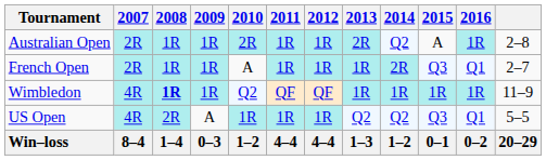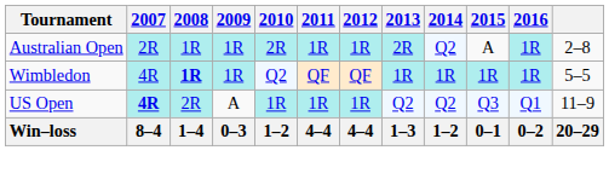 <table class=wikitable style=text-align:center;font-size:97%>
 <tr>
 <th>Tournament</th>
 <th><a href='#'>2007</a></th>
 <th><a href='#'>2008</a></th>
 <th><a href='#'>2009</a></th>
 <th><a href='#'>2010</a></th>
 <th><a href='#'>2011</a></th>
 <th><a href='#'>2012</a></th>
 <th><a href='#'>2013</a></th>
 <th><a href='#'>2014</a></th>
 <th><a href='#'>2015</a></th>
 <th><a href='#'>2016</a></th>
 <th></th>
 </tr>
 <tr>
 <td style="text-align:left;"><a href='#'>Australian Open</a></td>
 <td style="background:#afeeee;"><a href='#'>2R</a></td>
 <td style="background:#afeeee;"><a href='#'>1R</a></td>
 <td style="background:#afeeee;"><a href='#'>1R</a></td>
 <td style="background:#afeeee;"><a href='#'>2R</a></td>
 <td style="background:#afeeee;"><a href='#'>1R</a></td>
 <td style="background:#afeeee;"><a href='#'>1R</a></td>
 <td style="background:#afeeee;"><a href='#'>2R</a></td>
 <td style="background:#f0f8ff;"><a href='#'>Q2</a></td>
 <td>A</td>
 <td style="background:#afeeee;"><a href='#'>1R</a></td>
 <td>2–8</td>
 </tr>
 <tr>
-<td style="text-align:left;"><a href='#'>French Open</a></td>
-<td style="background:#afeeee;"><a href='#'>2R</a></td>
-<td style="background:#afeeee;"><a href='#'>1R</a></td>
-<td style="background:#afeeee;"><a href='#'>1R</a></td>
-<td>A</td>
-<td style="background:#afeeee;"><a href='#'>1R</a></td>
-<td style="background:#afeeee;"><a href='#'>1R</a></td>
-<td style="background:#afeeee;"><a href='#'>1R</a></td>
-<td style="background:#afeeee;"><a href='#'>2R</a></td>
-<td style="background:#f0f8ff;"><a href='#'>Q3</a></td>
-<td style="background:#f0f8ff;"><a href='#'>Q1</a></td>
-<td>2–7</td>
-</tr>
-<tr>
 <td style="text-align:left;"><a href='#'>Wimbledon</a></td>
 <td style="background:#afeeee;"><a href='#'>4R</a></td>
 <td style="background:#afeeee;"><strong><a href='#'>1R</a></strong></td>
 <td style="background:#afeeee;"><a href='#'>1R</a></td>
 <td style="background:#f0f8ff;"><a href='#'>Q2</a></td>
 <td style="background:#ffebcd;"><a href='#'>QF</a></td>
 <td style="background:#ffebcd;"><a href='#'>QF</a></td>
 <td style="background:#afeeee;"><a href='#'>1R</a></td>
 <td style="background:#afeeee;"><a href='#'>1R</a></td>
 <td style="background:#afeeee;"><a href='#'>1R</a></td>
 <td style="background:#afeeee;"><a href='#'>1R</a></td>
-<td>11–9</td>
+<td>5–5</td>
 </tr>
 <tr>
 <td style="text-align:left;"><a href='#'>US Open</a></td>
-<td style="background:#afeeee;"><a href='#'>4R</a></td>
+<td style="background:#afeeee;"><strong><a href='#'>4R</a></strong></td>
 <td style="background:#afeeee;"><a href='#'>2R</a></td>
 <td>A</td>
 <td style="background:#afeeee;"><a href='#'>1R</a></td>
 <td style="background:#afeeee;"><a href='#'>1R</a></td>
 <td style="background:#afeeee;"><a href='#'>1R</a></td>
 <td style="background:#f0f8ff;"><a href='#'>Q2</a></td>
 <td style="background:#f0f8ff;"><a href='#'>Q2</a></td>
 <td style="background:#f0f8ff;"><a href='#'>Q3</a></td>
 <td style="background:#f0f8ff;"><a href='#'>Q1</a></td>
-<td>5–5</td>
+<td>11–9</td>
 </tr>
 <tr>
 <th style="text-align:left;">Win–loss</th>
 <th>8–4</th>
 <th>1–4</th>
 <th>0–3</th>
 <th>1–2</th>
 <th>4–4</th>
 <th>4–4</th>
 <th>1–3</th>
 <th>1–2</th>
 <th>0–1</th>
 <th>0–2</th>
 <th>20–29</th>
 </tr>
 </table>
